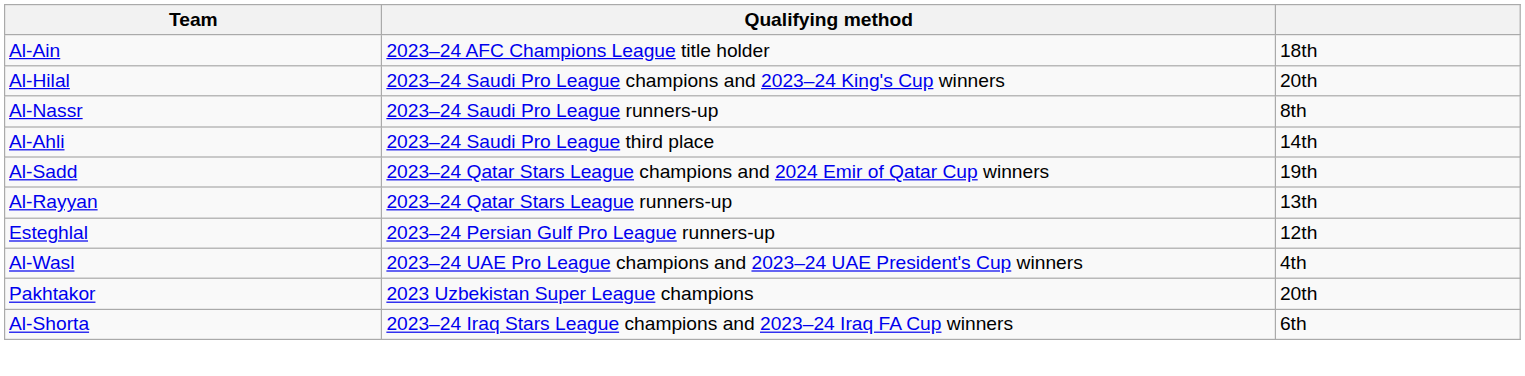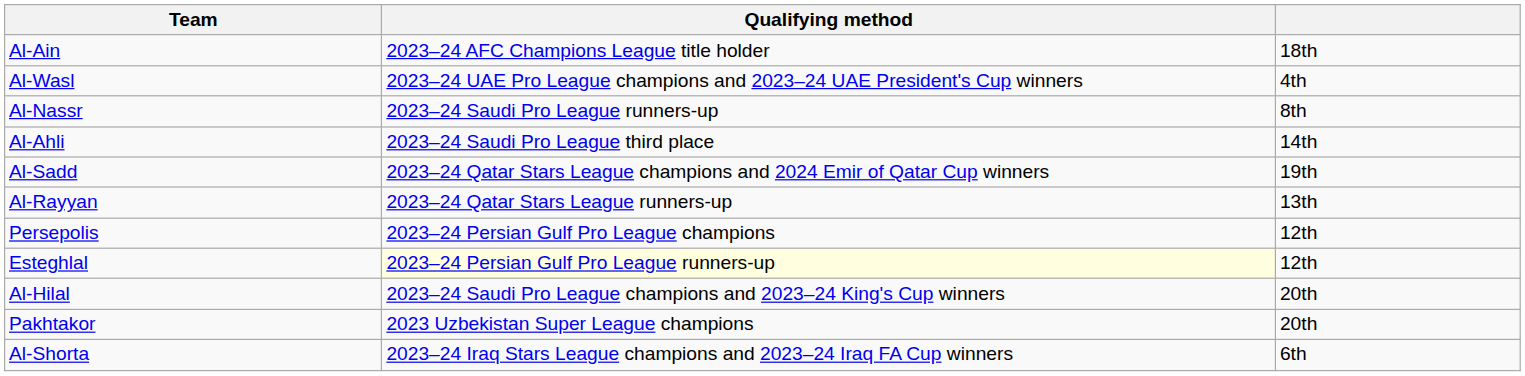 <table class="wikitable" style="table-layout:fixed;width:100%;">
 <tr>
 <th width=25%>Team</th>
 <th width=60%>Qualifying method</th>
 <th width=16%> </th>
 </tr>
 <tr>
 <td> <a href='#'>Al-Ain</a></td>
 <td><a href='#'>2023–24 AFC Champions League</a> title holder</td>
 <td>18th </td>
 </tr>
 <tr>
-<td> <a href='#'>Al-Hilal</a></td>
-<td><a href='#'>2023–24 Saudi Pro League</a> champions and <a href='#'>2023–24 King's Cup</a> winners</td>
-<td>20th </td>
+<td> <a href='#'>Al-Wasl</a></td>
+<td><a href='#'>2023–24 UAE Pro League</a> champions and <a href='#'>2023–24 UAE President's Cup</a> winners</td>
+<td>4th </td>
 </tr>
 <tr>
 <td> <a href='#'>Al-Nassr</a></td>
 <td><a href='#'>2023–24 Saudi Pro League</a> runners-up</td>
 <td>8th </td>
 </tr>
 <tr>
 <td> <a href='#'>Al-Ahli</a></td>
 <td><a href='#'>2023–24 Saudi Pro League</a> third place</td>
 <td>14th </td>
 </tr>
 <tr>
 <td> <a href='#'>Al-Sadd</a></td>
 <td><a href='#'>2023–24 Qatar Stars League</a> champions and <a href='#'>2024 Emir of Qatar Cup</a> winners</td>
 <td>19th </td>
 </tr>
 <tr>
 <td> <a href='#'>Al-Rayyan</a></td>
 <td><a href='#'>2023–24 Qatar Stars League</a> runners-up</td>
 <td>13th </td>
 </tr>
 <tr>
-<td> <a href='#'>Esteghlal</a></td>
-<td><a href='#'>2023–24 Persian Gulf Pro League</a> runners-up</td>
+<td> <a href='#'>Persepolis</a></td>
+<td><a href='#'>2023–24 Persian Gulf Pro League</a> champions</td>
 <td>12th </td>
 </tr>
 <tr>
-<td> <a href='#'>Al-Wasl</a></td>
-<td><a href='#'>2023–24 UAE Pro League</a> champions and <a href='#'>2023–24 UAE President's Cup</a> winners</td>
-<td>4th </td>
+<td> <a href='#'>Esteghlal</a></td>
+<td style="background: lightyellow;"><a href='#'>2023–24 Persian Gulf Pro League</a> runners-up</td>
+<td>12th </td>
+</tr>
+<tr>
+<td> <a href='#'>Al-Hilal</a></td>
+<td><a href='#'>2023–24 Saudi Pro League</a> champions and <a href='#'>2023–24 King's Cup</a> winners</td>
+<td>20th </td>
 </tr>
 <tr>
 <td> <a href='#'>Pakhtakor</a></td>
 <td><a href='#'>2023 Uzbekistan Super League</a> champions</td>
 <td>20th </td>
 </tr>
 <tr>
 <td> <a href='#'>Al-Shorta</a></td>
 <td><a href='#'>2023–24 Iraq Stars League</a> champions and <a href='#'>2023–24 Iraq FA Cup</a> winners</td>
 <td>6th </td>
 </tr>
 </table>
